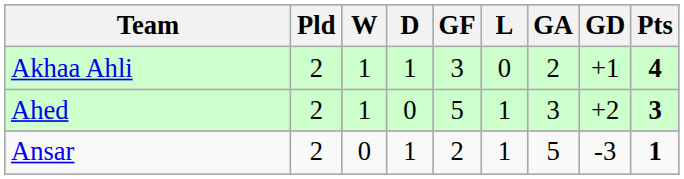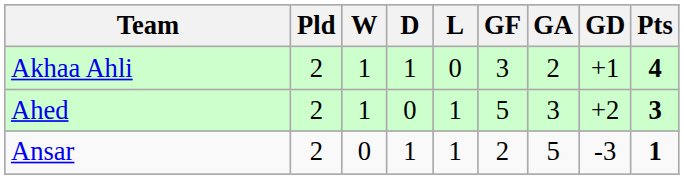 <table class="wikitable" style="text-align: center;">
 <tr>
 <th width=165>Team</th>
 <th width=20>Pld</th>
 <th width=20>W</th>
 <th width=20>D</th>
+<th width=20>L</th>
 <th width=20>GF</th>
-<th width=20>L</th>
 <th width=20>GA</th>
 <th width=20>GD</th>
 <th width=20>Pts</th>
 </tr>
 <tr bgcolor = ccffcc>
 <td style="text-align:left;"> <a href='#'>Akhaa Ahli</a></td>
 <td>2</td>
 <td>1</td>
 <td>1</td>
+<td>0</td>
 <td>3</td>
-<td>0</td>
 <td>2</td>
 <td>+1</td>
 <td><strong>4</strong></td>
 </tr>
 <tr bgcolor = ccffcc>
 <td style="text-align:left;"> <a href='#'>Ahed</a></td>
 <td>2</td>
 <td>1</td>
 <td>0</td>
+<td>1</td>
 <td>5</td>
-<td>1</td>
 <td>3</td>
 <td>+2</td>
 <td><strong>3</strong></td>
 </tr>
 <tr>
 <td style="text-align:left;"> <a href='#'>Ansar</a></td>
 <td>2</td>
 <td>0</td>
 <td>1</td>
+<td>1</td>
 <td>2</td>
-<td>1</td>
 <td>5</td>
 <td>-3</td>
 <td><strong>1</strong></td>
 </tr>
 </table>
